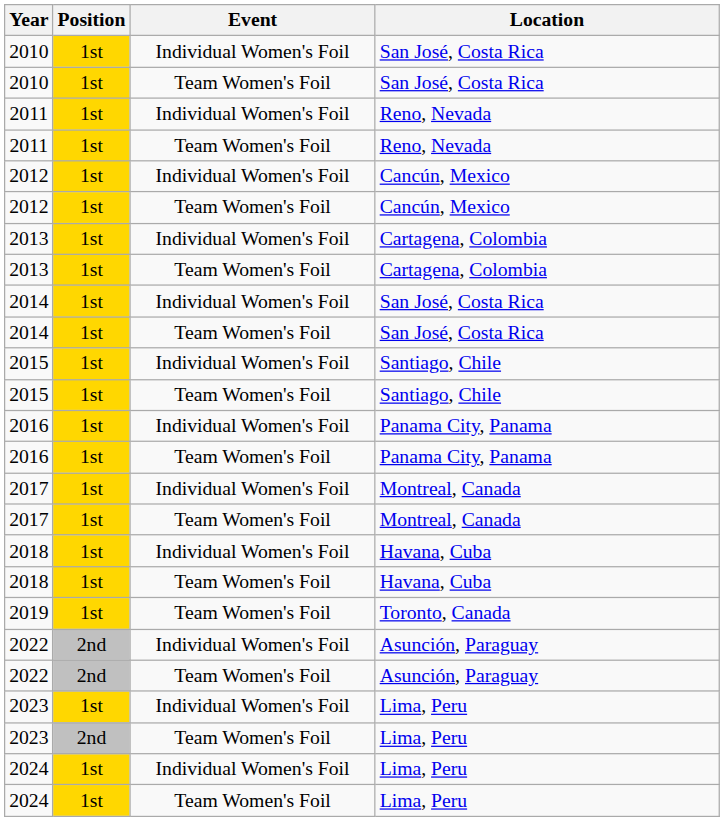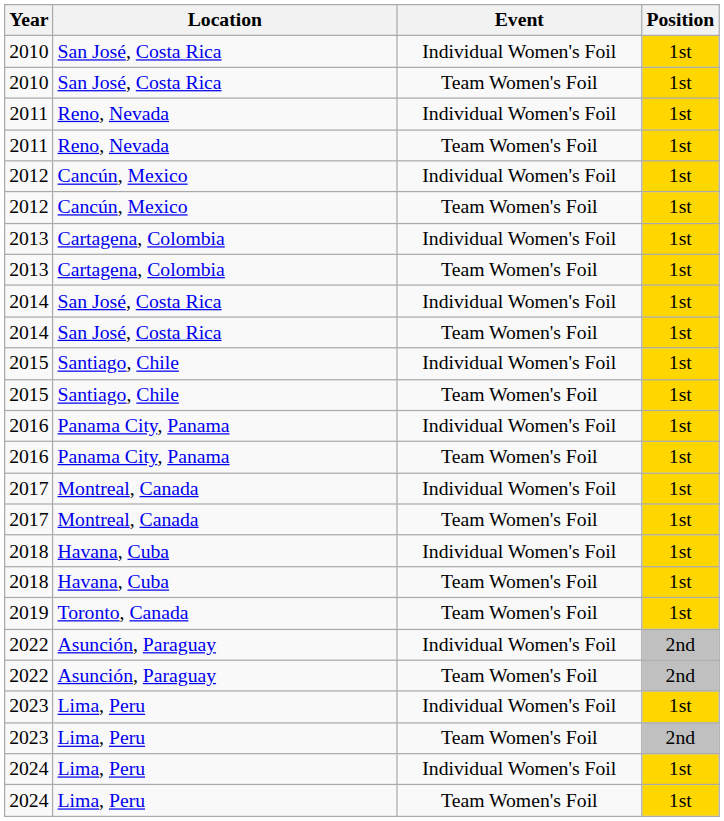 <table class="wikitable" style="text-align:center;">
 <tr>
 <th>Year</th>
+<th style="width:17em">Location</th>
+<th style="width:12em">Event</th>
 <th>Position</th>
-<th style="width:12em">Event</th>
-<th style="width:17em">Location</th>
 </tr>
 <tr>
 <td>2010</td>
+<td rowspan="1" align="left"> <a href='#'>San José</a>, <a href='#'>Costa Rica</a></td>
+<td>Individual Women's Foil</td>
 <td bgcolor="gold">1st</td>
-<td>Individual Women's Foil</td>
-<td rowspan="1" align="left"> <a href='#'>San José</a>, <a href='#'>Costa Rica</a></td>
 </tr>
 <tr>
 <td>2010</td>
+<td rowspan="1" align="left"> <a href='#'>San José</a>, <a href='#'>Costa Rica</a></td>
+<td>Team Women's Foil</td>
 <td bgcolor="gold">1st</td>
-<td>Team Women's Foil</td>
-<td rowspan="1" align="left"> <a href='#'>San José</a>, <a href='#'>Costa Rica</a></td>
 </tr>
 <tr>
 <td>2011</td>
+<td rowspan="1" align="left"> <a href='#'>Reno</a>, <a href='#'>Nevada</a></td>
+<td>Individual Women's Foil</td>
 <td bgcolor="gold">1st</td>
-<td>Individual Women's Foil</td>
-<td rowspan="1" align="left"> <a href='#'>Reno</a>, <a href='#'>Nevada</a></td>
 </tr>
 <tr>
 <td>2011</td>
+<td rowspan="1" align="left"> <a href='#'>Reno</a>, <a href='#'>Nevada</a></td>
+<td>Team Women's Foil</td>
 <td bgcolor="gold">1st</td>
-<td>Team Women's Foil</td>
-<td rowspan="1" align="left"> <a href='#'>Reno</a>, <a href='#'>Nevada</a></td>
 </tr>
 <tr>
 <td>2012</td>
+<td rowspan="1" align="left"> <a href='#'>Cancún</a>, <a href='#'>Mexico</a></td>
+<td>Individual Women's Foil</td>
 <td bgcolor="gold">1st</td>
-<td>Individual Women's Foil</td>
-<td rowspan="1" align="left"> <a href='#'>Cancún</a>, <a href='#'>Mexico</a></td>
 </tr>
 <tr>
 <td>2012</td>
+<td rowspan="1" align="left"> <a href='#'>Cancún</a>, <a href='#'>Mexico</a></td>
+<td>Team Women's Foil</td>
 <td bgcolor="gold">1st</td>
-<td>Team Women's Foil</td>
-<td rowspan="1" align="left"> <a href='#'>Cancún</a>, <a href='#'>Mexico</a></td>
 </tr>
 <tr>
 <td>2013</td>
+<td rowspan="1" align="left"> <a href='#'>Cartagena</a>, <a href='#'>Colombia</a></td>
+<td>Individual Women's Foil</td>
 <td bgcolor="gold">1st</td>
-<td>Individual Women's Foil</td>
-<td rowspan="1" align="left"> <a href='#'>Cartagena</a>, <a href='#'>Colombia</a></td>
 </tr>
 <tr>
 <td>2013</td>
+<td rowspan="1" align="left"> <a href='#'>Cartagena</a>, <a href='#'>Colombia</a></td>
+<td>Team Women's Foil</td>
 <td bgcolor="gold">1st</td>
-<td>Team Women's Foil</td>
-<td rowspan="1" align="left"> <a href='#'>Cartagena</a>, <a href='#'>Colombia</a></td>
 </tr>
 <tr>
 <td>2014</td>
+<td rowspan="1" align="left"> <a href='#'>San José</a>, <a href='#'>Costa Rica</a></td>
+<td>Individual Women's Foil</td>
 <td bgcolor="gold">1st</td>
-<td>Individual Women's Foil</td>
-<td rowspan="1" align="left"> <a href='#'>San José</a>, <a href='#'>Costa Rica</a></td>
 </tr>
 <tr>
 <td>2014</td>
+<td rowspan="1" align="left"> <a href='#'>San José</a>, <a href='#'>Costa Rica</a></td>
+<td>Team Women's Foil</td>
 <td bgcolor="gold">1st</td>
-<td>Team Women's Foil</td>
-<td rowspan="1" align="left"> <a href='#'>San José</a>, <a href='#'>Costa Rica</a></td>
 </tr>
 <tr>
 <td>2015</td>
+<td rowspan="1" align="left"> <a href='#'>Santiago</a>, <a href='#'>Chile</a></td>
+<td>Individual Women's Foil</td>
 <td bgcolor="gold">1st</td>
-<td>Individual Women's Foil</td>
-<td rowspan="1" align="left"> <a href='#'>Santiago</a>, <a href='#'>Chile</a></td>
 </tr>
 <tr>
 <td>2015</td>
+<td rowspan="1" align="left"> <a href='#'>Santiago</a>, <a href='#'>Chile</a></td>
+<td>Team Women's Foil</td>
 <td bgcolor="gold">1st</td>
-<td>Team Women's Foil</td>
-<td rowspan="1" align="left"> <a href='#'>Santiago</a>, <a href='#'>Chile</a></td>
 </tr>
 <tr>
 <td>2016</td>
+<td rowspan="1" align="left"> <a href='#'>Panama City</a>, <a href='#'>Panama</a></td>
+<td>Individual Women's Foil</td>
 <td bgcolor="gold">1st</td>
-<td>Individual Women's Foil</td>
-<td rowspan="1" align="left"> <a href='#'>Panama City</a>, <a href='#'>Panama</a></td>
 </tr>
 <tr>
 <td>2016</td>
+<td rowspan="1" align="left"> <a href='#'>Panama City</a>, <a href='#'>Panama</a></td>
+<td>Team Women's Foil</td>
 <td bgcolor="gold">1st</td>
-<td>Team Women's Foil</td>
-<td rowspan="1" align="left"> <a href='#'>Panama City</a>, <a href='#'>Panama</a></td>
 </tr>
 <tr>
 <td>2017</td>
+<td rowspan="1" align="left"> <a href='#'>Montreal</a>, <a href='#'>Canada</a></td>
+<td>Individual Women's Foil</td>
 <td bgcolor="gold">1st</td>
-<td>Individual Women's Foil</td>
-<td rowspan="1" align="left"> <a href='#'>Montreal</a>, <a href='#'>Canada</a></td>
 </tr>
 <tr>
 <td>2017</td>
+<td rowspan="1" align="left"> <a href='#'>Montreal</a>, <a href='#'>Canada</a></td>
+<td>Team Women's Foil</td>
 <td bgcolor="gold">1st</td>
-<td>Team Women's Foil</td>
-<td rowspan="1" align="left"> <a href='#'>Montreal</a>, <a href='#'>Canada</a></td>
 </tr>
 <tr>
 <td>2018</td>
+<td rowspan="1" align="left"> <a href='#'>Havana</a>, <a href='#'>Cuba</a></td>
+<td>Individual Women's Foil</td>
 <td bgcolor="gold">1st</td>
-<td>Individual Women's Foil</td>
-<td rowspan="1" align="left"> <a href='#'>Havana</a>, <a href='#'>Cuba</a></td>
 </tr>
 <tr>
 <td>2018</td>
+<td rowspan="1" align="left"> <a href='#'>Havana</a>, <a href='#'>Cuba</a></td>
+<td>Team Women's Foil</td>
 <td bgcolor="gold">1st</td>
-<td>Team Women's Foil</td>
-<td rowspan="1" align="left"> <a href='#'>Havana</a>, <a href='#'>Cuba</a></td>
 </tr>
 <tr>
 <td>2019</td>
+<td rowspan="1" align="left"> <a href='#'>Toronto</a>, <a href='#'>Canada</a></td>
+<td>Team Women's Foil</td>
 <td bgcolor="gold">1st</td>
-<td>Team Women's Foil</td>
-<td rowspan="1" align="left"> <a href='#'>Toronto</a>, <a href='#'>Canada</a></td>
 </tr>
 <tr>
 <td>2022</td>
+<td rowspan="1" align="left"> <a href='#'>Asunción</a>, <a href='#'>Paraguay</a></td>
+<td>Individual Women's Foil</td>
 <td bgcolor="silver">2nd</td>
-<td>Individual Women's Foil</td>
-<td rowspan="1" align="left"> <a href='#'>Asunción</a>, <a href='#'>Paraguay</a></td>
 </tr>
 <tr>
 <td>2022</td>
+<td rowspan="1" align="left"> <a href='#'>Asunción</a>, <a href='#'>Paraguay</a></td>
+<td>Team Women's Foil</td>
 <td bgcolor="silver">2nd</td>
-<td>Team Women's Foil</td>
-<td rowspan="1" align="left"> <a href='#'>Asunción</a>, <a href='#'>Paraguay</a></td>
 </tr>
 <tr>
 <td>2023</td>
+<td rowspan="1" align="left"> <a href='#'>Lima</a>, <a href='#'>Peru</a></td>
+<td>Individual Women's Foil</td>
 <td bgcolor="gold">1st</td>
-<td>Individual Women's Foil</td>
-<td rowspan="1" align="left"> <a href='#'>Lima</a>, <a href='#'>Peru</a></td>
 </tr>
 <tr>
 <td>2023</td>
+<td rowspan="1" align="left"> <a href='#'>Lima</a>, <a href='#'>Peru</a></td>
+<td>Team Women's Foil</td>
 <td bgcolor="silver">2nd</td>
-<td>Team Women's Foil</td>
-<td rowspan="1" align="left"> <a href='#'>Lima</a>, <a href='#'>Peru</a></td>
 </tr>
 <tr>
 <td>2024</td>
+<td rowspan="1" align="left"> <a href='#'>Lima</a>, <a href='#'>Peru</a></td>
+<td>Individual Women's Foil</td>
 <td bgcolor="gold">1st</td>
-<td>Individual Women's Foil</td>
-<td rowspan="1" align="left"> <a href='#'>Lima</a>, <a href='#'>Peru</a></td>
 </tr>
 <tr>
 <td>2024</td>
+<td rowspan="1" align="left"> <a href='#'>Lima</a>, <a href='#'>Peru</a></td>
+<td>Team Women's Foil</td>
 <td bgcolor="gold">1st</td>
-<td>Team Women's Foil</td>
-<td rowspan="1" align="left"> <a href='#'>Lima</a>, <a href='#'>Peru</a></td>
 </tr>
 </table>
